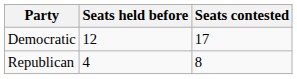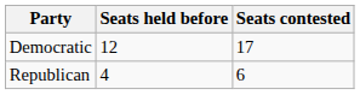 <table class="wikitable">
 <tr>
 <th>Party</th>
 <th>Seats held before</th>
 <th>Seats contested</th>
 </tr>
 <tr>
 <td>Democratic</td>
 <td>12</td>
 <td>17</td>
 </tr>
 <tr>
 <td>Republican</td>
 <td>4</td>
-<td>8</td>
+<td>6</td>
 </tr>
 </table>
